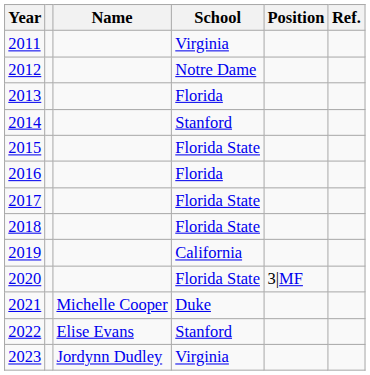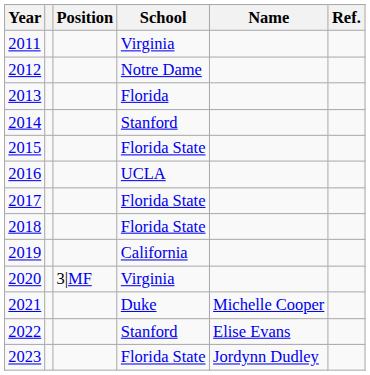 <table class="wikitable plainrowheaders sortable">
 <tr>
 <th scope="col">Year</th>
 <th scope="col"></th>
+<th scope="col">Position</th>
+<th scope="col">School</th>
 <th scope="col">Name</th>
-<th scope="col">School</th>
-<th scope="col">Position</th>
 <th>Ref.</th>
 </tr>
 <tr>
 <td><a href='#'>2011</a></td>
 <td></td>
 <td></td>
 <td><a href='#'>Virginia</a></td>
 <td></td>
 <td></td>
 </tr>
 <tr>
 <td><a href='#'>2012</a></td>
 <td></td>
 <td></td>
 <td><a href='#'>Notre Dame</a></td>
 <td></td>
 <td></td>
 </tr>
 <tr>
 <td><a href='#'>2013</a></td>
 <td></td>
 <td></td>
 <td><a href='#'>Florida</a></td>
 <td></td>
 <td></td>
 </tr>
 <tr>
 <td><a href='#'>2014</a></td>
 <td></td>
 <td></td>
 <td><a href='#'>Stanford</a></td>
 <td></td>
 <td></td>
 </tr>
 <tr>
 <td><a href='#'>2015</a></td>
 <td></td>
 <td></td>
 <td><a href='#'>Florida State</a></td>
 <td></td>
 <td></td>
 </tr>
 <tr>
 <td><a href='#'>2016</a></td>
 <td></td>
 <td></td>
-<td><a href='#'>Florida</a></td>
+<td><a href='#'>UCLA</a></td>
 <td></td>
 <td></td>
 </tr>
 <tr>
 <td><a href='#'>2017</a></td>
 <td></td>
 <td></td>
 <td><a href='#'>Florida State</a></td>
 <td></td>
 <td></td>
 </tr>
 <tr>
 <td><a href='#'>2018</a></td>
 <td></td>
 <td></td>
 <td><a href='#'>Florida State</a></td>
 <td></td>
 <td></td>
 </tr>
 <tr>
 <td><a href='#'>2019</a></td>
 <td></td>
 <td></td>
 <td><a href='#'>California</a></td>
 <td></td>
 <td></td>
 </tr>
 <tr>
 <td><a href='#'>2020</a></td>
 <td></td>
+<td {{sort>3|<a href='#'>MF</a></td>
+<td><a href='#'>Virginia</a></td>
 <td></td>
-<td><a href='#'>Florida State</a></td>
-<td {{sort>3|<a href='#'>MF</a></td>
 <td></td>
 </tr>
 <tr>
 <td><a href='#'>2021</a></td>
 <td></td>
+<td></td>
+<td><a href='#'>Duke</a></td>
 <td><a href='#'>Michelle Cooper</a></td>
-<td><a href='#'>Duke</a></td>
-<td></td>
 <td></td>
 </tr>
 <tr>
 <td><a href='#'>2022</a></td>
 <td></td>
+<td></td>
+<td><a href='#'>Stanford</a></td>
 <td><a href='#'>Elise Evans</a></td>
-<td><a href='#'>Stanford</a></td>
-<td></td>
 <td></td>
 </tr>
 <tr>
 <td><a href='#'>2023</a></td>
 <td></td>
+<td></td>
+<td><a href='#'>Florida State</a></td>
 <td><a href='#'>Jordynn Dudley</a></td>
-<td><a href='#'>Virginia</a></td>
-<td></td>
 <td></td>
 </tr>
 </table>
